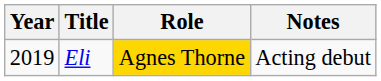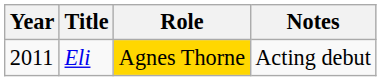 <table class="wikitable">
 <tr>
 <th>Year</th>
 <th>Title</th>
 <th>Role</th>
 <th>Notes</th>
 </tr>
 <tr>
-<td>2019</td>
+<td>2011</td>
 <td><em><a href='#'>Eli</a></em></td>
 <td style="background: gold;">Agnes Thorne</td>
 <td>Acting debut</td>
 </tr>
 </table>
